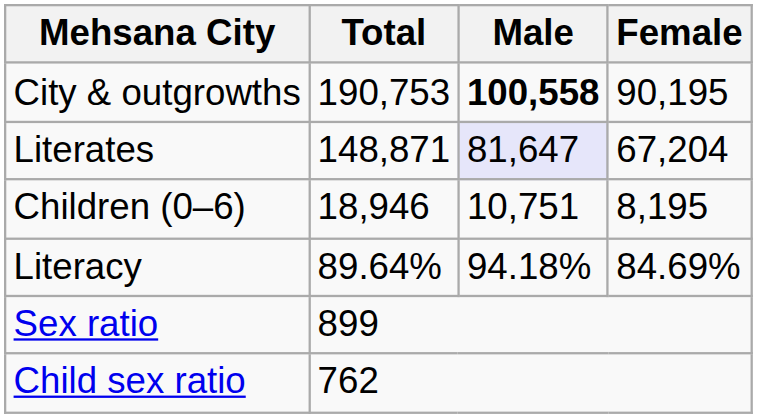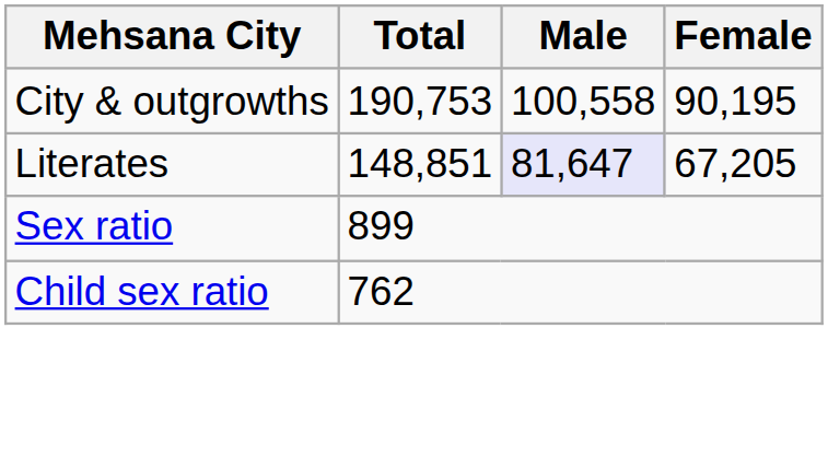 <table class="wikitable">
 <tr>
 <th>Mehsana City</th>
 <th>Total</th>
 <th>Male</th>
 <th>Female</th>
 </tr>
 <tr>
 <td>City & outgrowths</td>
 <td>190,753</td>
-<td><strong>100,558</strong></td>
+<td>100,558</td>
 <td>90,195</td>
 </tr>
 <tr>
 <td>Literates</td>
-<td>148,871</td>
+<td>148,851</td>
 <td style="background: lavender;">81,647</td>
-<td>67,204</td>
-</tr>
-<tr>
-<td>Children (0–6)</td>
-<td>18,946</td>
-<td>10,751</td>
-<td>8,195</td>
-</tr>
-<tr>
-<td>Literacy</td>
-<td>89.64%</td>
-<td>94.18%</td>
-<td>84.69%</td>
+<td>67,205</td>
 </tr>
 <tr>
 <td><a href='#'>Sex ratio</a></td>
 <td colspan="3">899</td>
 </tr>
 <tr>
 <td><a href='#'>Child sex ratio</a></td>
 <td colspan="3">762</td>
 </tr>
 </table>
